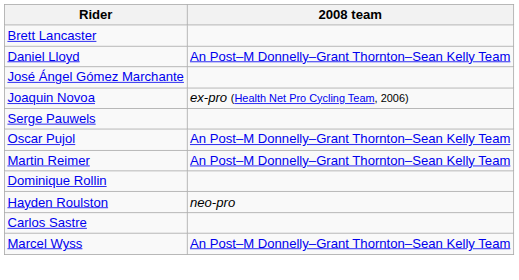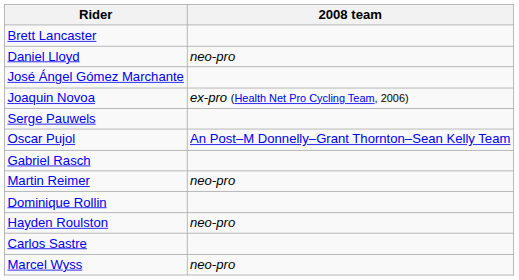 <table class="wikitable">
 <tr>
 <th>Rider</th>
 <th>2008 team</th>
 </tr>
 <tr>
 <td><a href='#'>Brett Lancaster</a></td>
 <td></td>
 </tr>
 <tr>
 <td><a href='#'>Daniel Lloyd</a></td>
-<td><a href='#'>An Post–M Donnelly–Grant Thornton–Sean Kelly Team</a></td>
+<td><em>neo-pro</em></td>
 </tr>
 <tr>
 <td><a href='#'>José Ángel Gómez Marchante</a></td>
 <td></td>
 </tr>
 <tr>
 <td><a href='#'>Joaquin Novoa</a></td>
 <td><em>ex-pro</em> <small>(<a href='#'>Health Net Pro Cycling Team</a>, 2006)</small></td>
 </tr>
 <tr>
 <td><a href='#'>Serge Pauwels</a></td>
 <td></td>
 </tr>
 <tr>
 <td><a href='#'>Oscar Pujol</a></td>
 <td><a href='#'>An Post–M Donnelly–Grant Thornton–Sean Kelly Team</a></td>
 </tr>
 <tr>
+<td><a href='#'>Gabriel Rasch</a></td>
+<td></td>
+</tr>
+<tr>
 <td><a href='#'>Martin Reimer</a></td>
-<td><a href='#'>An Post–M Donnelly–Grant Thornton–Sean Kelly Team</a></td>
+<td><em>neo-pro</em></td>
 </tr>
 <tr>
 <td><a href='#'>Dominique Rollin</a></td>
 <td></td>
 </tr>
 <tr>
 <td><a href='#'>Hayden Roulston</a></td>
 <td><em>neo-pro</em></td>
 </tr>
 <tr>
 <td><a href='#'>Carlos Sastre</a></td>
 <td></td>
 </tr>
 <tr>
 <td><a href='#'>Marcel Wyss</a></td>
-<td><a href='#'>An Post–M Donnelly–Grant Thornton–Sean Kelly Team</a></td>
+<td><em>neo-pro</em></td>
 </tr>
 </table>
